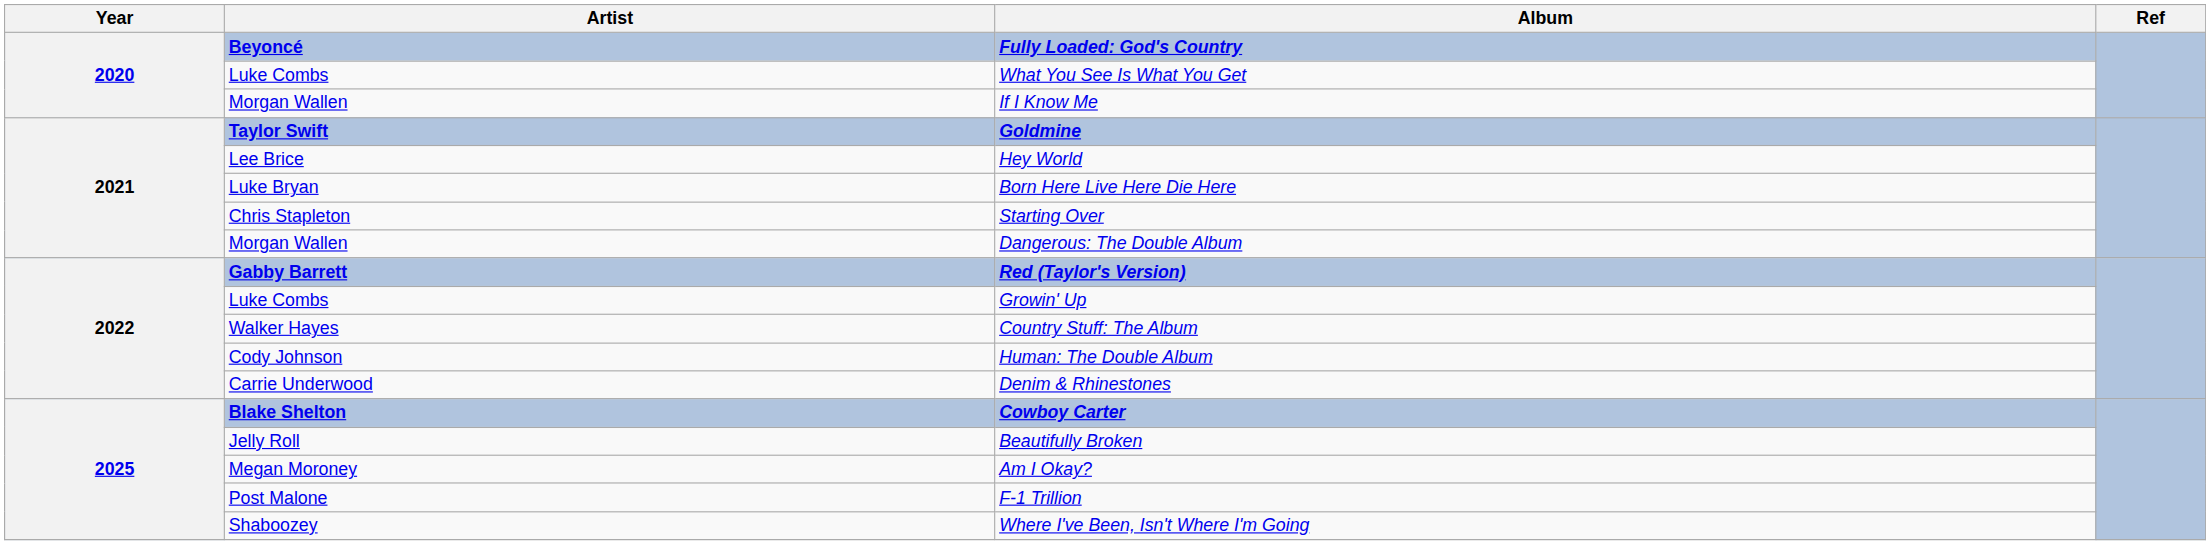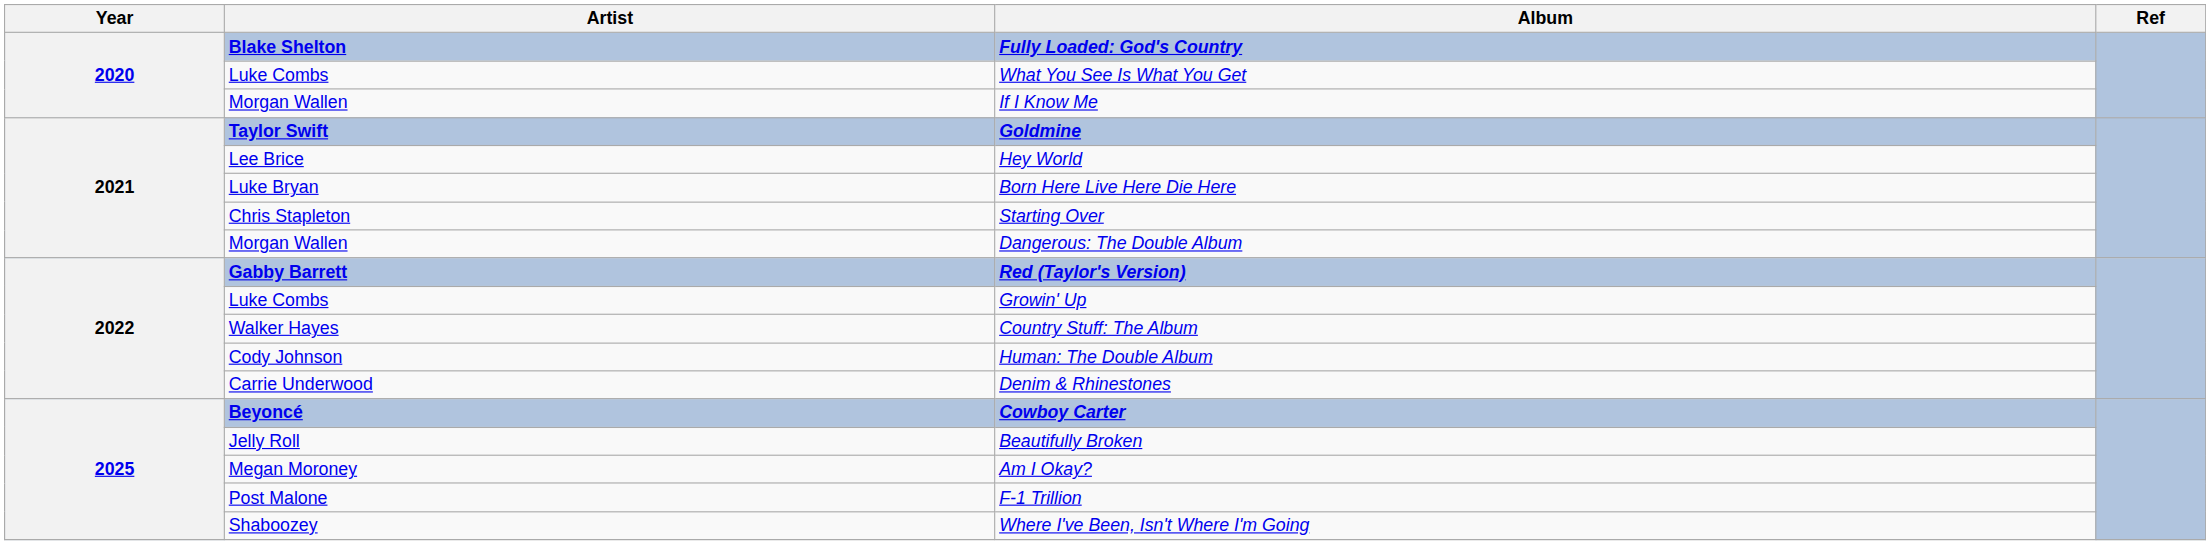 <table class="wikitable" width="100%">
 <tr>
 <th width="10%">Year</th>
 <th width="35%">Artist</th>
 <th width="50%">Album</th>
 <th width="5%">Ref</th>
 </tr>
 <tr style="background:#B0C4DE">
 <th rowspan="3"><a href='#'>2020<br></a></th>
-<td><strong><a href='#'>Beyoncé</a></strong></td>
+<td><strong><a href='#'>Blake Shelton</a></strong></td>
 <td><strong><em><a href='#'>Fully Loaded: God's Country</a></em></strong></td>
 <td rowspan="3" align="center"></td>
 </tr>
 <tr>
 <td><a href='#'>Luke Combs</a></td>
 <td><em><a href='#'>What You See Is What You Get</a></em></td>
 </tr>
 <tr>
 <td><a href='#'>Morgan Wallen</a></td>
 <td><em><a href='#'>If I Know Me</a></em></td>
 </tr>
 <tr style="background:#B0C4DE">
 <th rowspan="5">2021<br></th>
 <td><strong><a href='#'>Taylor Swift</a></strong></td>
 <td><strong><em><a href='#'>Goldmine</a></em></strong></td>
 <td rowspan="5"></td>
 </tr>
 <tr>
 <td><a href='#'>Lee Brice</a></td>
 <td><em><a href='#'>Hey World</a></em></td>
 </tr>
 <tr>
 <td><a href='#'>Luke Bryan</a></td>
 <td><em><a href='#'>Born Here Live Here Die Here</a></em></td>
 </tr>
 <tr>
 <td><a href='#'>Chris Stapleton</a></td>
 <td><em><a href='#'>Starting Over</a></em></td>
 </tr>
 <tr>
 <td><a href='#'>Morgan Wallen</a></td>
 <td><em><a href='#'>Dangerous: The Double Album</a></em></td>
 </tr>
 <tr style="background:#B0C4DE">
 <th rowspan="5">2022<br></th>
 <td><strong><a href='#'>Gabby Barrett</a></strong></td>
 <td><strong><em><a href='#'>Red (Taylor's Version)</a></em></strong></td>
 <td rowspan=5 align="center"></td>
 </tr>
 <tr>
 <td><a href='#'>Luke Combs</a></td>
 <td><em><a href='#'>Growin' Up</a></em></td>
 </tr>
 <tr>
 <td><a href='#'>Walker Hayes</a></td>
 <td><em><a href='#'>Country Stuff: The Album</a></em></td>
 </tr>
 <tr>
 <td><a href='#'>Cody Johnson</a></td>
 <td><em><a href='#'>Human: The Double Album</a></em></td>
 </tr>
 <tr>
 <td><a href='#'>Carrie Underwood</a></td>
 <td><em><a href='#'>Denim & Rhinestones</a></em></td>
 </tr>
 <tr style="background:#B0C4DE">
 <th rowspan="5"><a href='#'>2025<br></a></th>
-<td><strong><a href='#'>Blake Shelton</a></strong></td>
+<td><strong><a href='#'>Beyoncé</a></strong></td>
 <td><strong><em><a href='#'>Cowboy Carter</a></em></strong></td>
 <td rowspan=5 align="center"></td>
 </tr>
 <tr>
 <td><a href='#'>Jelly Roll</a></td>
 <td><em><a href='#'>Beautifully Broken</a></em></td>
 </tr>
 <tr>
 <td><a href='#'>Megan Moroney</a></td>
 <td><em><a href='#'>Am I Okay?</a></em></td>
 </tr>
 <tr>
 <td><a href='#'>Post Malone</a></td>
 <td><em><a href='#'>F-1 Trillion</a></em></td>
 </tr>
 <tr>
 <td><a href='#'>Shaboozey</a></td>
 <td><em><a href='#'>Where I've Been, Isn't Where I'm Going</a></em></td>
 </tr>
 <tr>
 </tr>
 </table>
